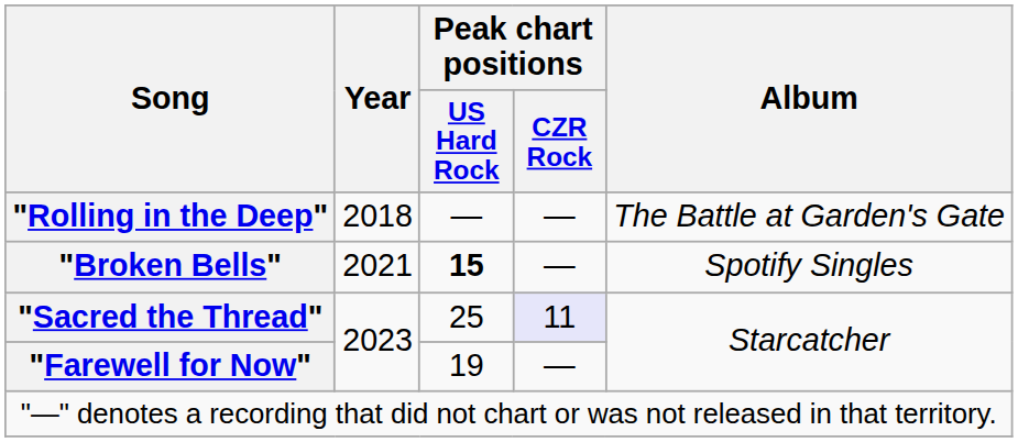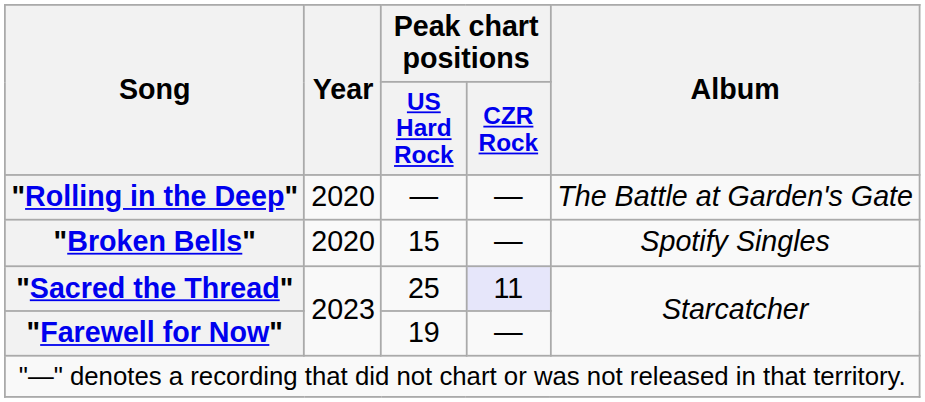 <table class="wikitable plainrowheaders" style="text-align:center;">
 <tr>
 <th scope="col" rowspan="2">Song</th>
 <th scope="col" rowspan="2">Year</th>
 <th scope="col" colspan="2">Peak chart positions</th>
 <th scope="col" rowspan="2">Album</th>
 </tr>
 <tr>
 <th scope="col" style="width:3em;font-size:85%;"><a href='#'>US<br>Hard<br>Rock</a><br></th>
 <th scope="col" style="width:3em;font-size:85%;"><a href='#'>CZR<br>Rock</a><br></th>
 </tr>
 <tr>
 <th scope="row">"<a href='#'>Rolling in the Deep</a>"</th>
-<td>2018</td>
+<td>2020</td>
 <td>—</td>
 <td>—</td>
 <td><em>The Battle at Garden's Gate</em></td>
 </tr>
 <tr>
 <th scope="row">"<a href='#'>Broken Bells</a>"</th>
-<td>2021</td>
-<td><strong>15</strong></td>
+<td>2020</td>
+<td>15</td>
 <td>—</td>
 <td><em>Spotify Singles</em></td>
 </tr>
 <tr>
 <th scope="row">"<a href='#'>Sacred the Thread</a>"</th>
 <td rowspan="2">2023</td>
 <td>25</td>
 <td style="background: lavender;">11</td>
 <td rowspan="2"><em>Starcatcher</em></td>
 </tr>
 <tr>
 <th scope="row">"<a href='#'>Farewell for Now</a>"</th>
 <td>19</td>
 <td>—</td>
 </tr>
 <tr>
 <td colspan="14" style="font-size:90%">"—" denotes a recording that did not chart or was not released in that territory.</td>
 </tr>
 </table>
